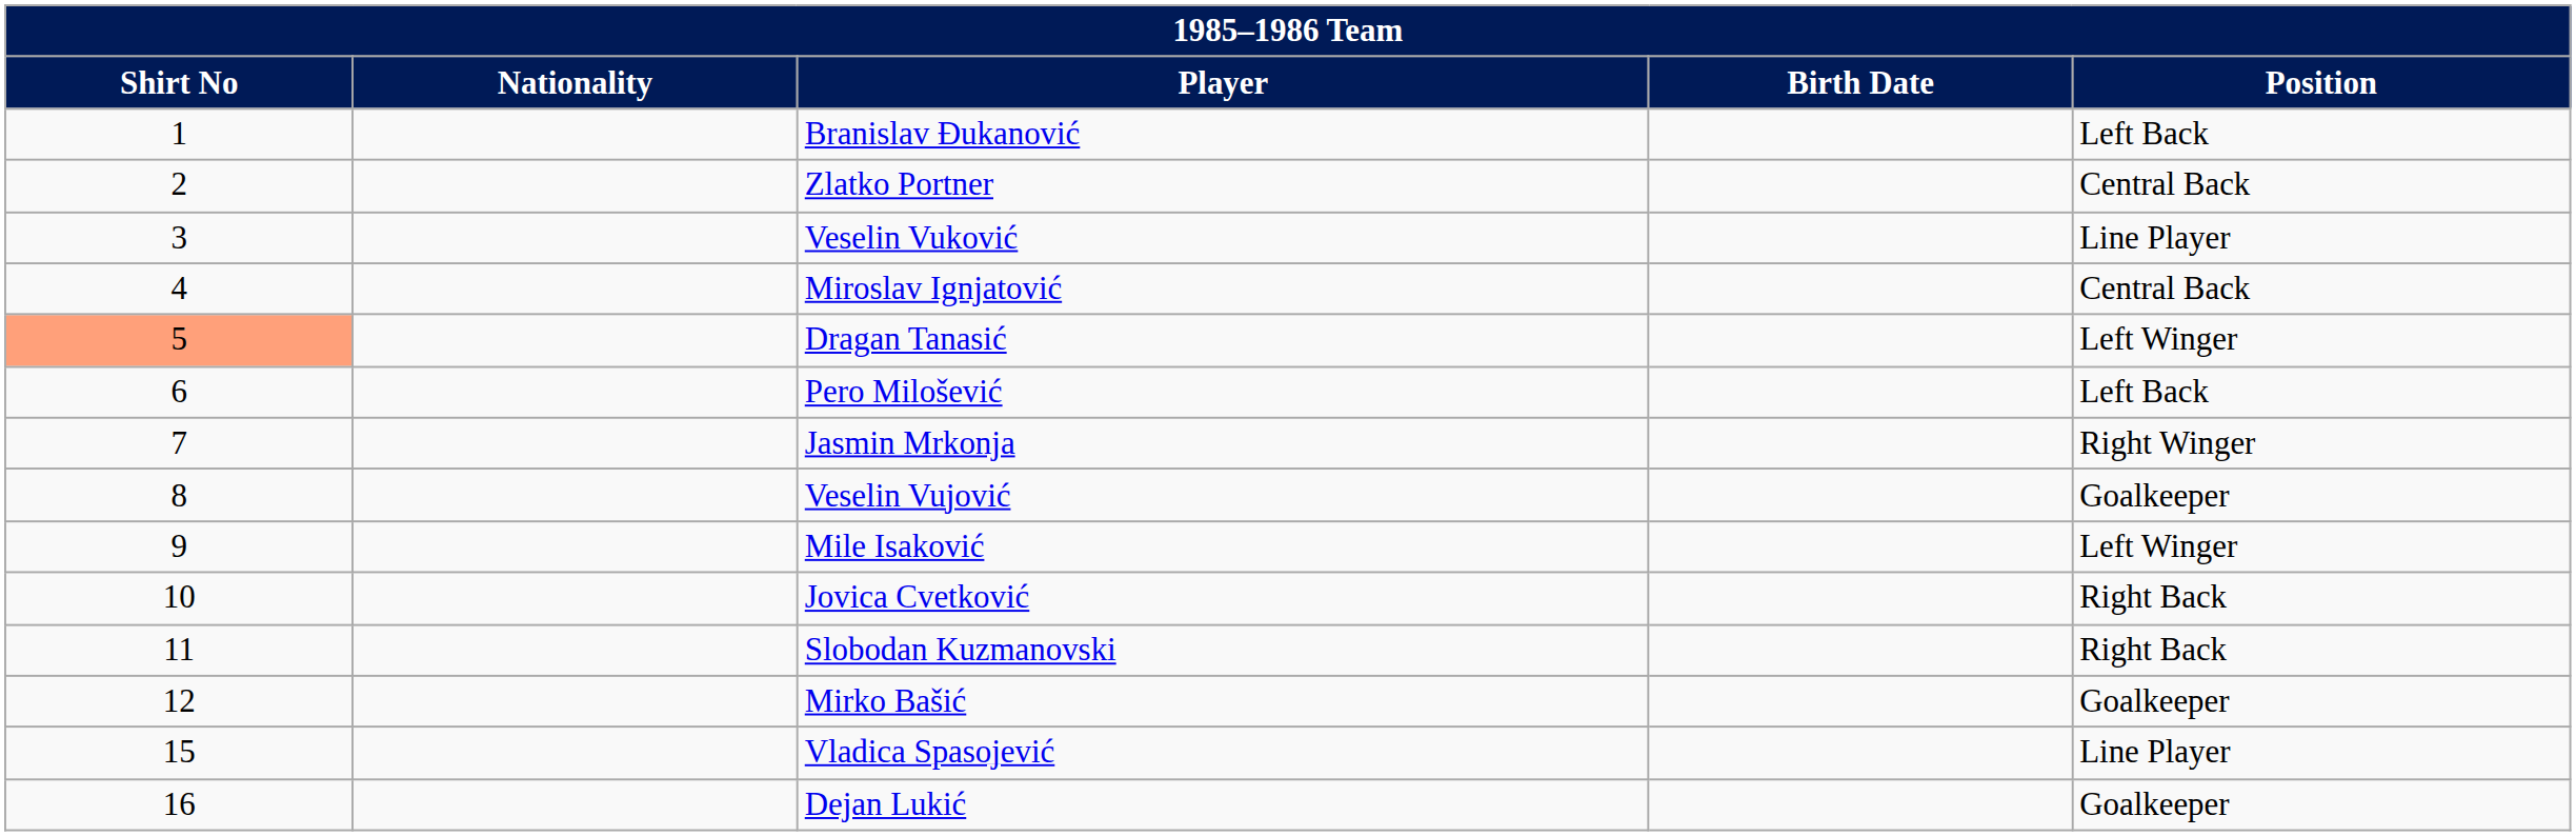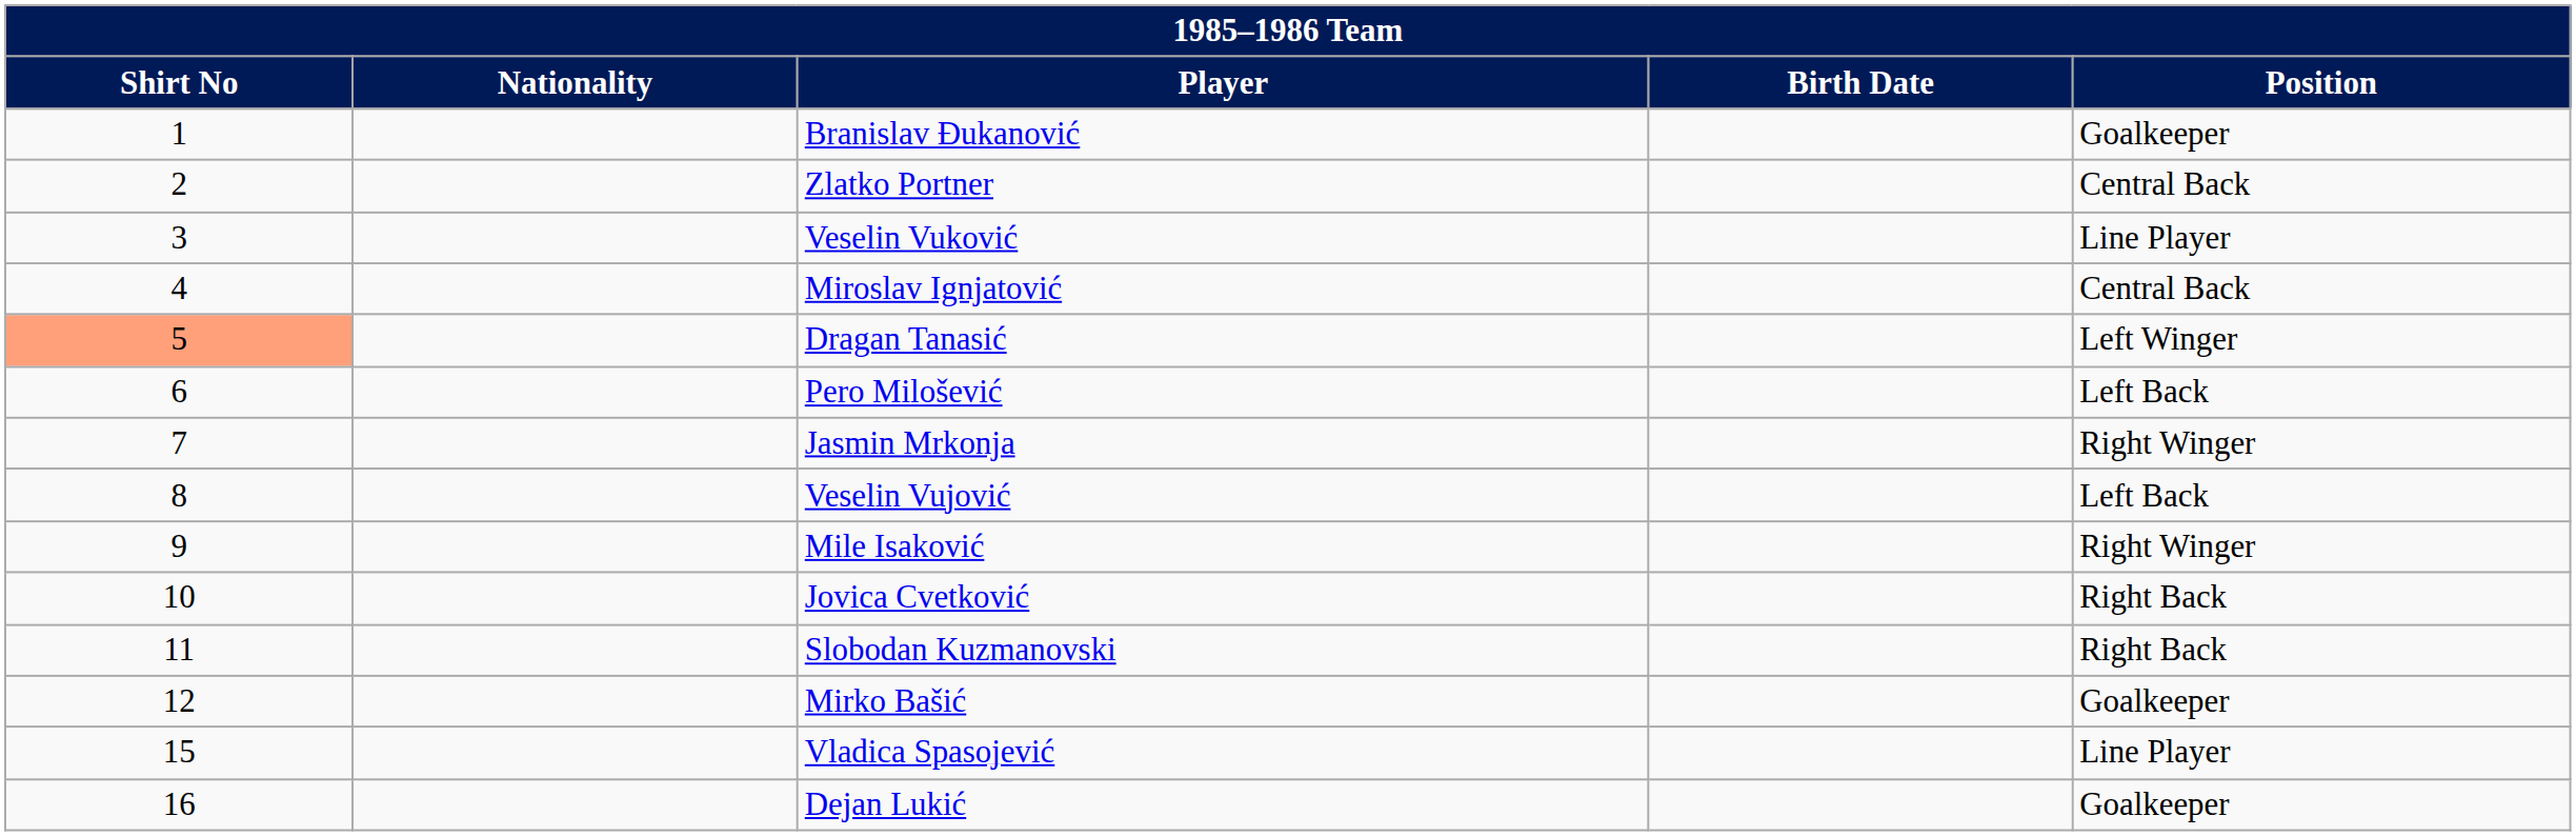 <table class="wikitable collapsible collapsed" style="width:100%;">
 <tr>
 <th colspan=5 style="background-color:#001A57;color:#FFFFFF;text-align:center;"><strong>1985–1986 Team</strong></th>
 </tr>
 <tr>
 <th style="color:#FFFFFF; background:#001A57">Shirt No</th>
 <th style="color:#FFFFFF; background:#001A57">Nationality</th>
 <th style="color:#FFFFFF; background:#001A57">Player</th>
 <th style="color:#FFFFFF; background:#001A57">Birth Date</th>
 <th style="color:#FFFFFF; background:#001A57">Position</th>
 </tr>
 <tr>
 <td align=center>1</td>
 <td></td>
 <td><a href='#'>Branislav Đukanović</a></td>
 <td></td>
-<td>Left Back</td>
+<td>Goalkeeper</td>
 </tr>
 <tr>
 <td align=center>2</td>
 <td></td>
 <td><a href='#'>Zlatko Portner</a></td>
 <td></td>
 <td>Central Back</td>
 </tr>
 <tr>
 <td align=center>3</td>
 <td></td>
 <td><a href='#'>Veselin Vuković</a></td>
 <td></td>
 <td>Line Player</td>
 </tr>
 <tr>
 <td align=center>4</td>
 <td></td>
 <td><a href='#'>Miroslav Ignjatović</a></td>
 <td></td>
 <td>Central Back</td>
 </tr>
 <tr>
 <td align=center style="background: lightsalmon;">5</td>
 <td></td>
 <td><a href='#'>Dragan Tanasić</a></td>
 <td></td>
 <td>Left Winger</td>
 </tr>
 <tr>
 <td align=center>6</td>
 <td></td>
 <td><a href='#'>Pero Milošević</a></td>
 <td></td>
 <td>Left Back</td>
 </tr>
 <tr>
 <td align=center>7</td>
 <td></td>
 <td><a href='#'>Jasmin Mrkonja</a></td>
 <td></td>
 <td>Right Winger</td>
 </tr>
 <tr>
 <td align=center>8</td>
 <td></td>
 <td><a href='#'>Veselin Vujović</a></td>
 <td></td>
-<td>Goalkeeper</td>
+<td>Left Back</td>
 </tr>
 <tr>
 <td align=center>9</td>
 <td></td>
 <td><a href='#'>Mile Isaković</a></td>
 <td></td>
-<td>Left Winger</td>
+<td>Right Winger</td>
 </tr>
 <tr>
 <td align=center>10</td>
 <td></td>
 <td><a href='#'>Jovica Cvetković</a></td>
 <td></td>
 <td>Right Back</td>
 </tr>
 <tr>
 <td align=center>11</td>
 <td></td>
 <td><a href='#'>Slobodan Kuzmanovski</a></td>
 <td></td>
 <td>Right Back</td>
 </tr>
 <tr>
 <td align=center>12</td>
 <td></td>
 <td><a href='#'>Mirko Bašić</a></td>
 <td></td>
 <td>Goalkeeper</td>
 </tr>
 <tr>
 <td align=center>15</td>
 <td></td>
 <td><a href='#'>Vladica Spasojević</a></td>
 <td></td>
 <td>Line Player</td>
 </tr>
 <tr>
 <td align=center>16</td>
 <td></td>
 <td><a href='#'>Dejan Lukić</a></td>
 <td></td>
 <td>Goalkeeper</td>
 </tr>
 </table>
